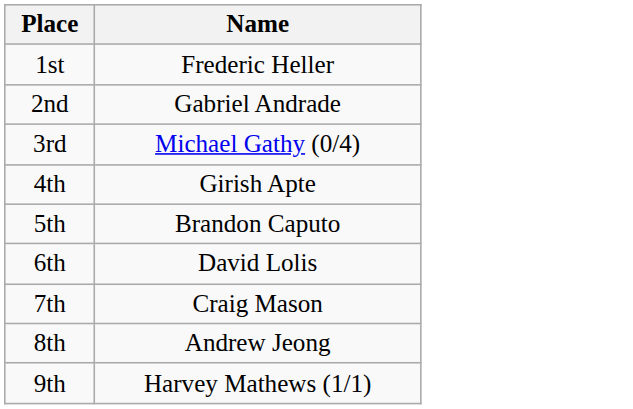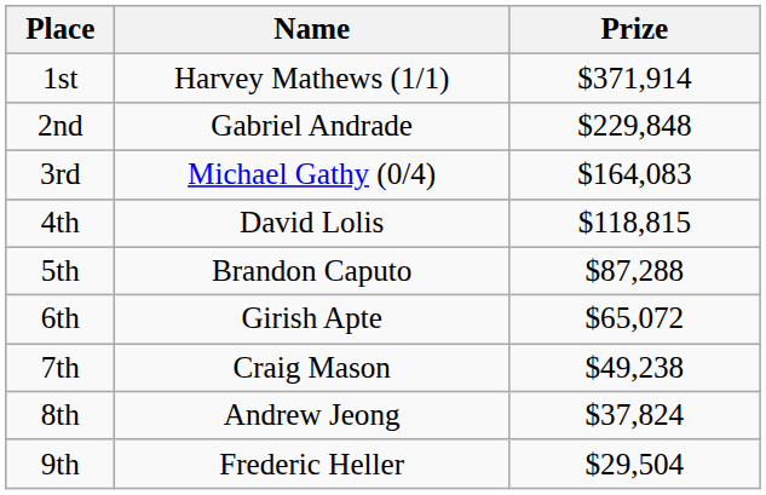 <table class="wikitable">
 <tr>
 <th width="50">Place</th>
 <th width="200">Name</th>
+<th width="125">Prize</th>
 </tr>
 <tr>
 <td align = "center">1st</td>
-<td align = "center"> Frederic Heller</td>
+<td align = "center"> Harvey Mathews (1/1)</td>
+<td align="center">$371,914</td>
 </tr>
 <tr>
 <td align = "center">2nd</td>
 <td align = "center"> Gabriel Andrade</td>
+<td align="center">$229,848</td>
 </tr>
 <tr>
 <td align = "center">3rd</td>
 <td align = "center"> <a href='#'>Michael Gathy</a> (0/4)</td>
+<td align="center">$164,083</td>
 </tr>
 <tr>
 <td align = "center">4th</td>
-<td align = "center"> Girish Apte</td>
+<td align = "center"> David Lolis</td>
+<td align="center">$118,815</td>
 </tr>
 <tr>
 <td align = "center">5th</td>
 <td align = "center"> Brandon Caputo</td>
+<td align="center">$87,288</td>
 </tr>
 <tr>
 <td align = "center">6th</td>
-<td align = "center"> David Lolis</td>
+<td align = "center"> Girish Apte</td>
+<td align="center">$65,072</td>
 </tr>
 <tr>
 <td align = "center">7th</td>
 <td align = "center"> Craig Mason</td>
+<td align="center">$49,238</td>
 </tr>
 <tr>
 <td align = "center">8th</td>
 <td align = "center"> Andrew Jeong</td>
+<td align="center">$37,824</td>
 </tr>
 <tr>
 <td align = "center">9th</td>
-<td align = "center"> Harvey Mathews (1/1)</td>
+<td align = "center"> Frederic Heller</td>
+<td align="center">$29,504</td>
 </tr>
 </table>
